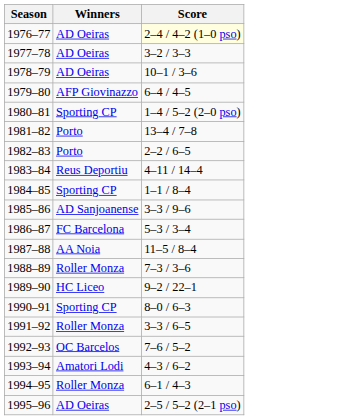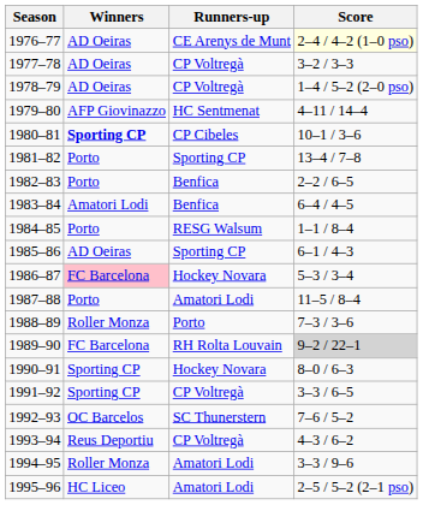 <table class="wikitable sortable">
 <tr>
 <th>Season</th>
 <th>Winners</th>
+<th>Runners-up</th>
 <th>Score</th>
 </tr>
 <tr>
 <td>1976–77</td>
 <td> <a href='#'>AD Oeiras</a></td>
+<td> <a href='#'>CE Arenys de Munt</a></td>
 <td style="background: lightyellow;">2–4 / 4–2 (1–0 <a href='#'>pso</a>)</td>
 </tr>
 <tr>
 <td>1977–78</td>
 <td> <a href='#'>AD Oeiras</a></td>
+<td> <a href='#'>CP Voltregà</a></td>
 <td>3–2 / 3–3</td>
 </tr>
 <tr>
 <td>1978–79</td>
 <td> <a href='#'>AD Oeiras</a></td>
-<td>10–1 / 3–6</td>
+<td> <a href='#'>CP Voltregà</a></td>
+<td>1–4 / 5–2 (2–0 <a href='#'>pso</a>)</td>
 </tr>
 <tr>
 <td>1979–80</td>
 <td> <a href='#'>AFP Giovinazzo</a></td>
-<td>6–4 / 4–5</td>
+<td> <a href='#'>HC Sentmenat</a></td>
+<td>4–11 / 14–4</td>
 </tr>
 <tr>
 <td>1980–81</td>
-<td> <a href='#'>Sporting CP</a></td>
-<td>1–4 / 5–2 (2–0 <a href='#'>pso</a>)</td>
+<td><strong> <a href='#'>Sporting CP</a></strong></td>
+<td> <a href='#'>CP Cibeles</a></td>
+<td>10–1 / 3–6</td>
 </tr>
 <tr>
 <td>1981–82</td>
 <td> <a href='#'>Porto</a></td>
+<td> <a href='#'>Sporting CP</a></td>
 <td>13–4 / 7–8</td>
 </tr>
 <tr>
 <td>1982–83</td>
 <td> <a href='#'>Porto</a></td>
+<td> <a href='#'>Benfica</a></td>
 <td>2–2 / 6–5</td>
 </tr>
 <tr>
 <td>1983–84</td>
-<td> <a href='#'>Reus Deportiu</a></td>
-<td>4–11 / 14–4</td>
+<td> <a href='#'>Amatori Lodi</a></td>
+<td> <a href='#'>Benfica</a></td>
+<td>6–4 / 4–5</td>
 </tr>
 <tr>
 <td>1984–85</td>
-<td> <a href='#'>Sporting CP</a></td>
+<td> <a href='#'>Porto</a></td>
+<td> <a href='#'>RESG Walsum</a></td>
 <td>1–1 / 8–4</td>
 </tr>
 <tr>
 <td>1985–86</td>
-<td> <a href='#'>AD Sanjoanense</a></td>
-<td>3–3 / 9–6</td>
+<td> <a href='#'>AD Oeiras</a></td>
+<td> <a href='#'>Sporting CP</a></td>
+<td>6–1 / 4–3</td>
 </tr>
 <tr>
 <td>1986–87</td>
-<td> <a href='#'>FC Barcelona</a></td>
+<td style="background: pink;"> <a href='#'>FC Barcelona</a></td>
+<td> <a href='#'>Hockey Novara</a></td>
 <td>5–3 / 3–4</td>
 </tr>
 <tr>
 <td>1987–88</td>
-<td> <a href='#'>AA Noia</a></td>
+<td> <a href='#'>Porto</a></td>
+<td> <a href='#'>Amatori Lodi</a></td>
 <td>11–5 / 8–4</td>
 </tr>
 <tr>
 <td>1988–89</td>
 <td> <a href='#'>Roller Monza</a></td>
+<td> <a href='#'>Porto</a></td>
 <td>7–3 / 3–6</td>
 </tr>
 <tr>
 <td>1989–90</td>
-<td> <a href='#'>HC Liceo</a></td>
-<td>9–2 / 22–1</td>
+<td> <a href='#'>FC Barcelona</a></td>
+<td> <a href='#'>RH Rolta Louvain</a></td>
+<td style="background: lightgrey;">9–2 / 22–1</td>
 </tr>
 <tr>
 <td>1990–91</td>
 <td> <a href='#'>Sporting CP</a></td>
+<td> <a href='#'>Hockey Novara</a></td>
 <td>8–0 / 6–3</td>
 </tr>
 <tr>
 <td>1991–92</td>
-<td> <a href='#'>Roller Monza</a></td>
+<td> <a href='#'>Sporting CP</a></td>
+<td> <a href='#'>CP Voltregà</a></td>
 <td>3–3 / 6–5</td>
 </tr>
 <tr>
 <td>1992–93</td>
 <td> <a href='#'>OC Barcelos</a></td>
+<td> <a href='#'>SC Thunerstern</a></td>
 <td>7–6 / 5–2</td>
 </tr>
 <tr>
 <td>1993–94</td>
-<td> <a href='#'>Amatori Lodi</a></td>
+<td> <a href='#'>Reus Deportiu</a></td>
+<td> <a href='#'>CP Voltregà</a></td>
 <td>4–3 / 6–2</td>
 </tr>
 <tr>
 <td>1994–95</td>
 <td> <a href='#'>Roller Monza</a></td>
-<td>6–1 / 4–3</td>
+<td> <a href='#'>Amatori Lodi</a></td>
+<td>3–3 / 9–6</td>
 </tr>
 <tr>
 <td>1995–96</td>
-<td> <a href='#'>AD Oeiras</a></td>
+<td> <a href='#'>HC Liceo</a></td>
+<td> <a href='#'>Amatori Lodi</a></td>
 <td>2–5 / 5–2 (2–1 <a href='#'>pso</a>)</td>
 </tr>
 </table>
